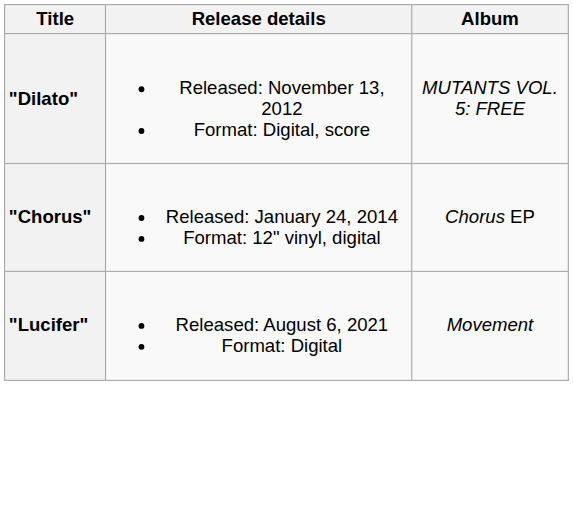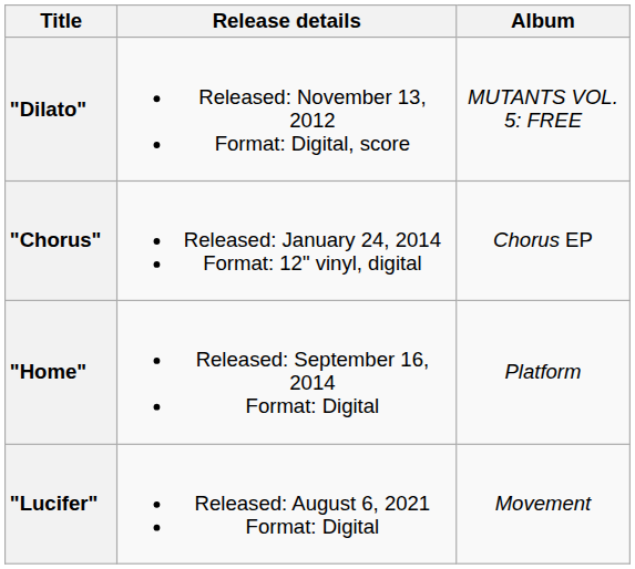 <table class="wikitable plainrowheaders" style="text-align:center;">
 <tr>
 <th scope="col" style="width:5em;">Title</th>
 <th scope="col" style="width:16em;">Release details</th>
 <th scope="col" style="width:8em;">Album</th>
 </tr>
 <tr>
 <th scope="row" style="text-align:left;">"Dilato"</th>
 <td><br><ul><li>Released: November 13, 2012</li><li>Format: Digital, score</li></ul></td>
 <td><em>MUTANTS VOL. 5: FREE</em></td>
 </tr>
 <tr>
 <th scope="row" style="text-align:left;">"Chorus"</th>
 <td><br><ul><li>Released: January 24, 2014</li><li>Format: 12" vinyl, digital</li></ul></td>
 <td><em>Chorus</em> EP</td>
 </tr>
 <tr>
+<th scope="row" style="text-align:left;">"Home"</th>
+<td><br><ul><li>Released: September 16, 2014</li><li>Format: Digital</li></ul></td>
+<td><em>Platform</em></td>
+</tr>
+<tr>
 <th scope="row" style="text-align:left;">"Lucifer"</th>
 <td><br><ul><li>Released: August 6, 2021</li><li>Format: Digital</li></ul></td>
 <td><em>Movement</em></td>
 </tr>
 </table>
